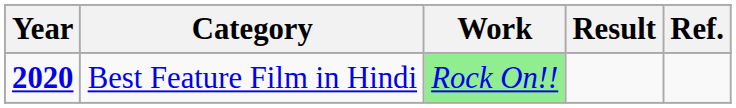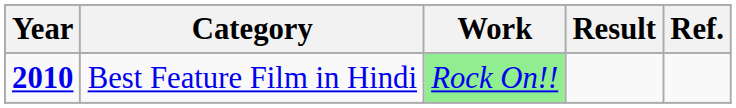 <table class= "wikitable" style="text-align:center;">
 <tr>
 <th>Year</th>
 <th>Category</th>
 <th>Work</th>
 <th>Result</th>
 <th>Ref.</th>
 </tr>
 <tr>
-<td><strong><a href='#'>2020</a></strong></td>
+<td><strong><a href='#'>2010</a></strong></td>
 <td><a href='#'>Best Feature Film in Hindi</a></td>
 <td style="background: lightgreen;"><em><a href='#'>Rock On!!</a></em></td>
 <td></td>
 <td></td>
 </tr>
 </table>
